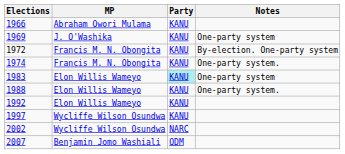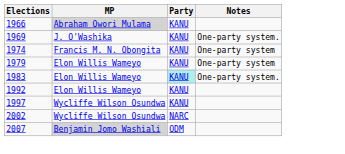 <table class="wikitable">
 <tr>
 <th>Elections</th>
 <th>MP </th>
 <th>Party</th>
 <th>Notes</th>
 </tr>
 <tr>
 <td><a href='#'>1966</a></td>
-<td><a href='#'>Abraham Owori Mulama</a></td>
+<td style="background: lightgrey;"><a href='#'>Abraham Owori Mulama</a></td>
 <td><a href='#'>KANU</a></td>
 <td></td>
 </tr>
 <tr>
 <td><a href='#'>1969</a></td>
 <td><a href='#'>J. O'Washika</a></td>
 <td><a href='#'>KANU</a></td>
-<td>One-party system</td>
-</tr>
-<tr>
-<td>1972</td>
-<td><a href='#'>Francis M. N. Obongita</a></td>
-<td><a href='#'>KANU</a></td>
-<td>By-election. One-party system</td>
+<td>One-party system.</td>
 </tr>
 <tr>
 <td><a href='#'>1974</a></td>
 <td><a href='#'>Francis M. N. Obongita</a></td>
 <td><a href='#'>KANU</a></td>
-<td>One-party system.</td>
+<td>One-party system</td>
+</tr>
+<tr>
+<td><a href='#'>1979</a></td>
+<td><a href='#'>Elon Willis Wameyo</a></td>
+<td><a href='#'>KANU</a></td>
+<td>One-party system</td>
 </tr>
 <tr>
 <td><a href='#'>1983</a></td>
 <td><a href='#'>Elon Willis Wameyo</a></td>
 <td style="background: paleturquoise;"><a href='#'>KANU</a></td>
-<td>One-party system</td>
-</tr>
-<tr>
-<td><a href='#'>1988</a></td>
-<td><a href='#'>Elon Willis Wameyo</a></td>
-<td><a href='#'>KANU</a></td>
 <td>One-party system.</td>
 </tr>
 <tr>
 <td><a href='#'>1992</a></td>
 <td><a href='#'>Elon Willis Wameyo</a></td>
 <td><a href='#'>KANU</a></td>
 <td></td>
 </tr>
 <tr>
 <td><a href='#'>1997</a></td>
 <td><a href='#'>Wycliffe Wilson Osundwa</a></td>
 <td><a href='#'>KANU</a></td>
 <td></td>
 </tr>
 <tr>
 <td><a href='#'>2002</a></td>
 <td><a href='#'>Wycliffe Wilson Osundwa</a></td>
 <td><a href='#'>NARC</a></td>
 <td></td>
 </tr>
 <tr>
 <td><a href='#'>2007</a></td>
-<td><a href='#'>Benjamin Jomo Washiali</a></td>
+<td style="background: lightgrey;"><a href='#'>Benjamin Jomo Washiali</a></td>
 <td><a href='#'>ODM</a></td>
 <td></td>
 </tr>
 </table>
